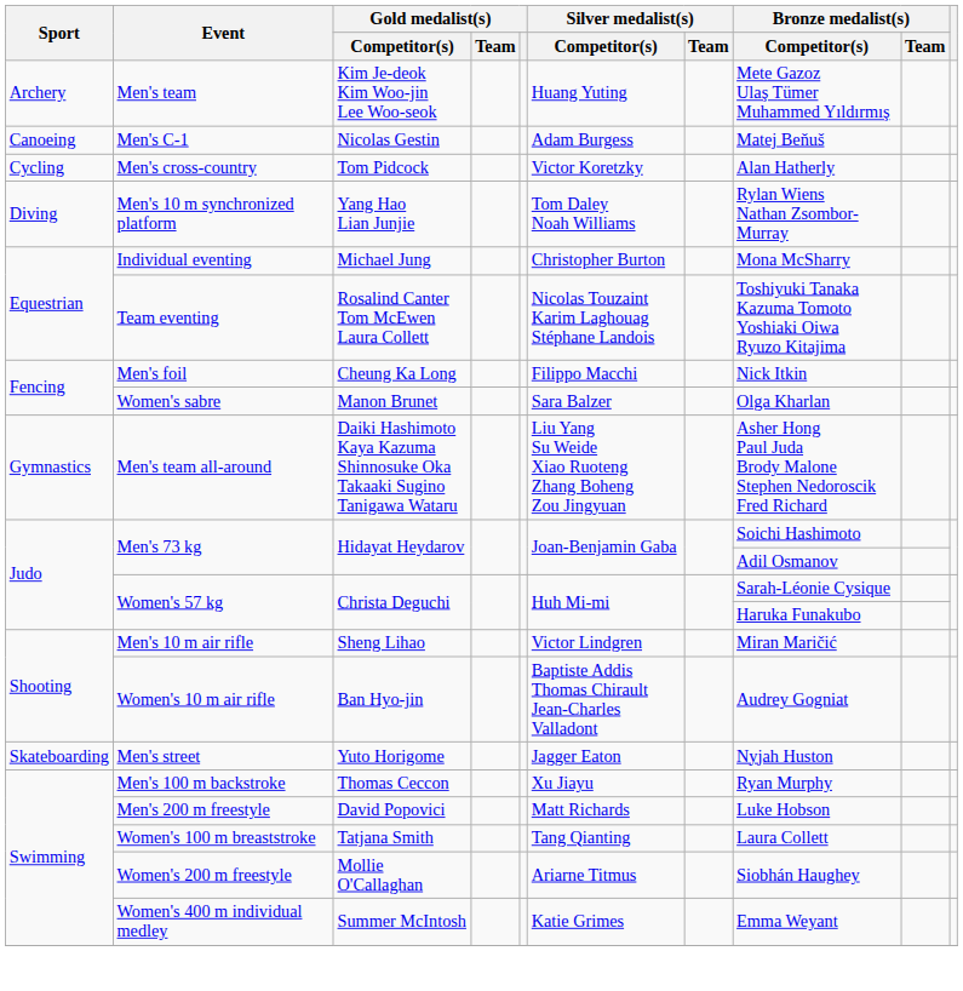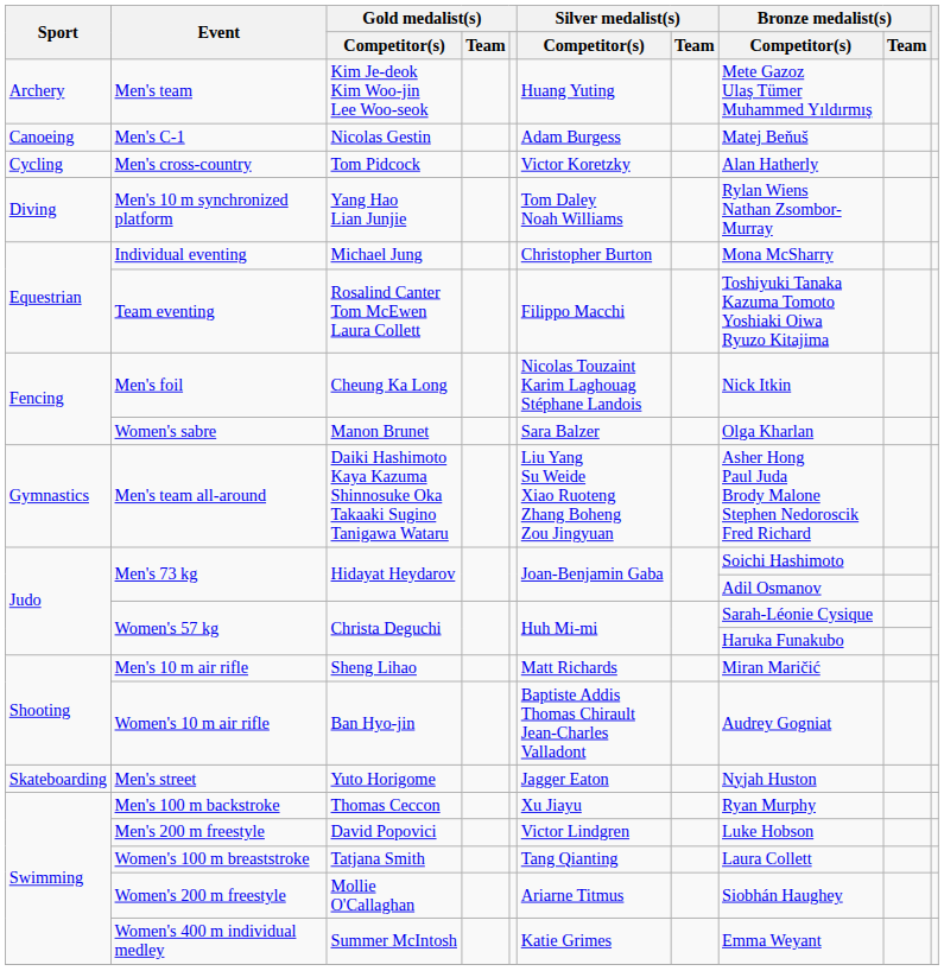 <table class="wikitable" style="width:100%;">
 <tr>
 <th rowspan="2">Sport</th>
 <th rowspan="2">Event</th>
 <th colspan="3">Gold medalist(s)</th>
 <th colspan="2">Silver medalist(s)</th>
 <th colspan="2">Bronze medalist(s)</th>
 <th rowspan="2"></th>
 </tr>
 <tr>
 <th>Competitor(s)</th>
 <th>Team</th>
 <th></th>
 <th>Competitor(s)</th>
 <th>Team</th>
 <th>Competitor(s)</th>
 <th>Team</th>
 </tr>
 <tr>
 <td><a href='#'>Archery</a></td>
 <td><a href='#'>Men's team</a></td>
 <td><a href='#'>Kim Je-deok</a> <br> <a href='#'>Kim Woo-jin</a> <br> <a href='#'>Lee Woo-seok</a></td>
 <td></td>
 <td></td>
 <td><a href='#'>Huang Yuting</a></td>
 <td></td>
 <td><a href='#'>Mete Gazoz</a> <br> <a href='#'>Ulaş Tümer</a> <br> <a href='#'>Muhammed Yıldırmış</a></td>
 <td></td>
 <td></td>
 </tr>
 <tr>
 <td><a href='#'>Canoeing</a></td>
 <td><a href='#'>Men's C-1</a></td>
 <td><a href='#'>Nicolas Gestin</a></td>
 <td></td>
 <td></td>
 <td><a href='#'>Adam Burgess</a></td>
 <td></td>
 <td><a href='#'>Matej Beňuš</a></td>
 <td></td>
 <td></td>
 </tr>
 <tr>
 <td><a href='#'>Cycling</a></td>
 <td><a href='#'>Men's cross-country</a></td>
 <td><a href='#'>Tom Pidcock</a></td>
 <td></td>
 <td></td>
 <td><a href='#'>Victor Koretzky</a></td>
 <td></td>
 <td><a href='#'>Alan Hatherly</a></td>
 <td></td>
 <td></td>
 </tr>
 <tr>
 <td><a href='#'>Diving</a></td>
 <td><a href='#'>Men's 10 m synchronized platform</a></td>
 <td><a href='#'>Yang Hao</a> <br> <a href='#'>Lian Junjie</a></td>
 <td></td>
 <td></td>
 <td><a href='#'>Tom Daley</a> <br> <a href='#'>Noah Williams</a></td>
 <td></td>
 <td><a href='#'>Rylan Wiens</a> <br> <a href='#'>Nathan Zsombor-Murray</a></td>
 <td></td>
 <td></td>
 </tr>
 <tr>
 <td rowspan="2"><a href='#'>Equestrian</a></td>
 <td><a href='#'>Individual eventing</a></td>
 <td><a href='#'>Michael Jung</a></td>
 <td></td>
 <td></td>
 <td><a href='#'>Christopher Burton</a></td>
 <td></td>
 <td><a href='#'>Mona McSharry</a></td>
 <td></td>
 <td></td>
 </tr>
 <tr>
 <td><a href='#'>Team eventing</a></td>
 <td><a href='#'>Rosalind Canter</a> <br> <a href='#'>Tom McEwen</a> <br> <a href='#'>Laura Collett</a></td>
 <td></td>
 <td></td>
-<td><a href='#'>Nicolas Touzaint</a> <br> <a href='#'>Karim Laghouag</a> <br> <a href='#'>Stéphane Landois</a></td>
+<td><a href='#'>Filippo Macchi</a></td>
 <td></td>
 <td><a href='#'>Toshiyuki Tanaka</a> <br> <a href='#'>Kazuma Tomoto</a> <br> <a href='#'>Yoshiaki Oiwa</a> <br> <a href='#'>Ryuzo Kitajima</a></td>
 <td></td>
 <td></td>
 </tr>
 <tr>
 <td rowspan="2"><a href='#'>Fencing</a></td>
 <td><a href='#'>Men's foil</a></td>
 <td><a href='#'>Cheung Ka Long</a></td>
 <td></td>
 <td></td>
-<td><a href='#'>Filippo Macchi</a></td>
+<td><a href='#'>Nicolas Touzaint</a> <br> <a href='#'>Karim Laghouag</a> <br> <a href='#'>Stéphane Landois</a></td>
 <td></td>
 <td><a href='#'>Nick Itkin</a></td>
 <td></td>
 <td></td>
 </tr>
 <tr>
 <td><a href='#'>Women's sabre</a></td>
 <td><a href='#'>Manon Brunet</a></td>
 <td></td>
 <td></td>
 <td><a href='#'>Sara Balzer</a></td>
 <td></td>
 <td><a href='#'>Olga Kharlan</a></td>
 <td></td>
 <td></td>
 </tr>
 <tr>
 <td><a href='#'>Gymnastics</a></td>
 <td><a href='#'>Men's team all-around</a></td>
 <td><a href='#'>Daiki Hashimoto</a> <br> <a href='#'>Kaya Kazuma</a> <br> <a href='#'>Shinnosuke Oka</a> <br> <a href='#'>Takaaki Sugino</a> <br> <a href='#'>Tanigawa Wataru</a></td>
 <td></td>
 <td></td>
 <td><a href='#'>Liu Yang</a> <br> <a href='#'>Su Weide</a> <br> <a href='#'>Xiao Ruoteng</a> <br> <a href='#'>Zhang Boheng</a> <br> <a href='#'>Zou Jingyuan</a></td>
 <td></td>
 <td><a href='#'>Asher Hong</a> <br> <a href='#'>Paul Juda</a> <br> <a href='#'>Brody Malone</a> <br> <a href='#'>Stephen Nedoroscik</a> <br> <a href='#'>Fred Richard</a></td>
 <td></td>
 <td></td>
 </tr>
 <tr>
 <td rowspan="4"><a href='#'>Judo</a></td>
 <td rowspan="2"><a href='#'>Men's 73 kg</a></td>
 <td rowspan="2"><a href='#'>Hidayat Heydarov</a></td>
 <td rowspan="2"></td>
 <td rowspan="2"></td>
 <td rowspan="2"><a href='#'>Joan-Benjamin Gaba</a></td>
 <td rowspan="2"></td>
 <td><a href='#'>Soichi Hashimoto</a></td>
 <td></td>
 <td rowspan="2"></td>
 </tr>
 <tr>
 <td><a href='#'>Adil Osmanov</a></td>
 <td></td>
 </tr>
 <tr>
 <td rowspan="2"><a href='#'>Women's 57 kg</a></td>
 <td rowspan="2"><a href='#'>Christa Deguchi</a></td>
 <td rowspan="2"></td>
 <td rowspan="2"></td>
 <td rowspan="2"><a href='#'>Huh Mi-mi</a></td>
 <td rowspan="2"></td>
 <td><a href='#'>Sarah-Léonie Cysique</a></td>
 <td></td>
 <td rowspan="2"></td>
 </tr>
 <tr>
 <td><a href='#'>Haruka Funakubo</a></td>
 <td></td>
 </tr>
 <tr>
 <td rowspan="2"><a href='#'>Shooting</a></td>
 <td><a href='#'>Men's 10 m air rifle</a></td>
 <td><a href='#'>Sheng Lihao</a></td>
 <td></td>
 <td></td>
-<td><a href='#'>Victor Lindgren</a></td>
+<td><a href='#'>Matt Richards</a></td>
 <td></td>
 <td><a href='#'>Miran Maričić</a></td>
 <td></td>
 <td></td>
 </tr>
 <tr>
 <td><a href='#'>Women's 10 m air rifle</a></td>
 <td><a href='#'>Ban Hyo-jin</a></td>
 <td></td>
 <td></td>
 <td><a href='#'>Baptiste Addis</a> <br> <a href='#'>Thomas Chirault</a> <br> <a href='#'>Jean-Charles Valladont</a></td>
 <td></td>
 <td><a href='#'>Audrey Gogniat</a></td>
 <td></td>
 <td></td>
 </tr>
 <tr>
 <td><a href='#'>Skateboarding</a></td>
 <td><a href='#'>Men's street</a></td>
 <td><a href='#'>Yuto Horigome</a></td>
 <td></td>
 <td></td>
 <td><a href='#'>Jagger Eaton</a></td>
 <td></td>
 <td><a href='#'>Nyjah Huston</a></td>
 <td></td>
 <td></td>
 </tr>
 <tr>
 <td rowspan="5"><a href='#'>Swimming</a></td>
 <td><a href='#'>Men's 100 m backstroke</a></td>
 <td><a href='#'>Thomas Ceccon</a></td>
 <td></td>
 <td></td>
 <td><a href='#'>Xu Jiayu</a></td>
 <td></td>
 <td><a href='#'>Ryan Murphy</a></td>
 <td></td>
 <td></td>
 </tr>
 <tr>
 <td><a href='#'>Men's 200 m freestyle</a></td>
 <td><a href='#'>David Popovici</a></td>
 <td></td>
 <td></td>
-<td><a href='#'>Matt Richards</a></td>
+<td><a href='#'>Victor Lindgren</a></td>
 <td></td>
 <td><a href='#'>Luke Hobson</a></td>
 <td></td>
 <td></td>
 </tr>
 <tr>
 <td><a href='#'>Women's 100 m breaststroke</a></td>
 <td><a href='#'>Tatjana Smith</a></td>
 <td></td>
 <td></td>
 <td><a href='#'>Tang Qianting</a></td>
 <td></td>
 <td><a href='#'>Laura Collett</a></td>
 <td></td>
 <td></td>
 </tr>
 <tr>
 <td><a href='#'>Women's 200 m freestyle</a></td>
 <td><a href='#'>Mollie O'Callaghan</a></td>
 <td></td>
 <td></td>
 <td><a href='#'>Ariarne Titmus</a></td>
 <td></td>
 <td><a href='#'>Siobhán Haughey</a></td>
 <td></td>
 <td></td>
 </tr>
 <tr>
 <td><a href='#'>Women's 400 m individual medley</a></td>
 <td><a href='#'>Summer McIntosh</a></td>
 <td></td>
 <td></td>
 <td><a href='#'>Katie Grimes</a></td>
 <td></td>
 <td><a href='#'>Emma Weyant</a></td>
 <td></td>
 <td></td>
 </tr>
 <tr>
 </tr>
 </table>
